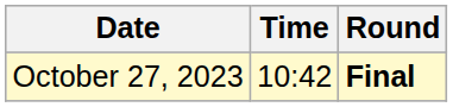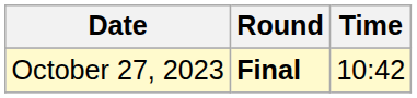 <table class="wikitable">
 <tr>
 <th>Date</th>
+<th>Round</th>
 <th>Time</th>
-<th>Round</th>
 </tr>
 <tr style=background:lemonchiffon>
 <td>October 27, 2023</td>
+<td><strong>Final</strong></td>
 <td>10:42</td>
-<td><strong>Final</strong></td>
 </tr>
 </table>
